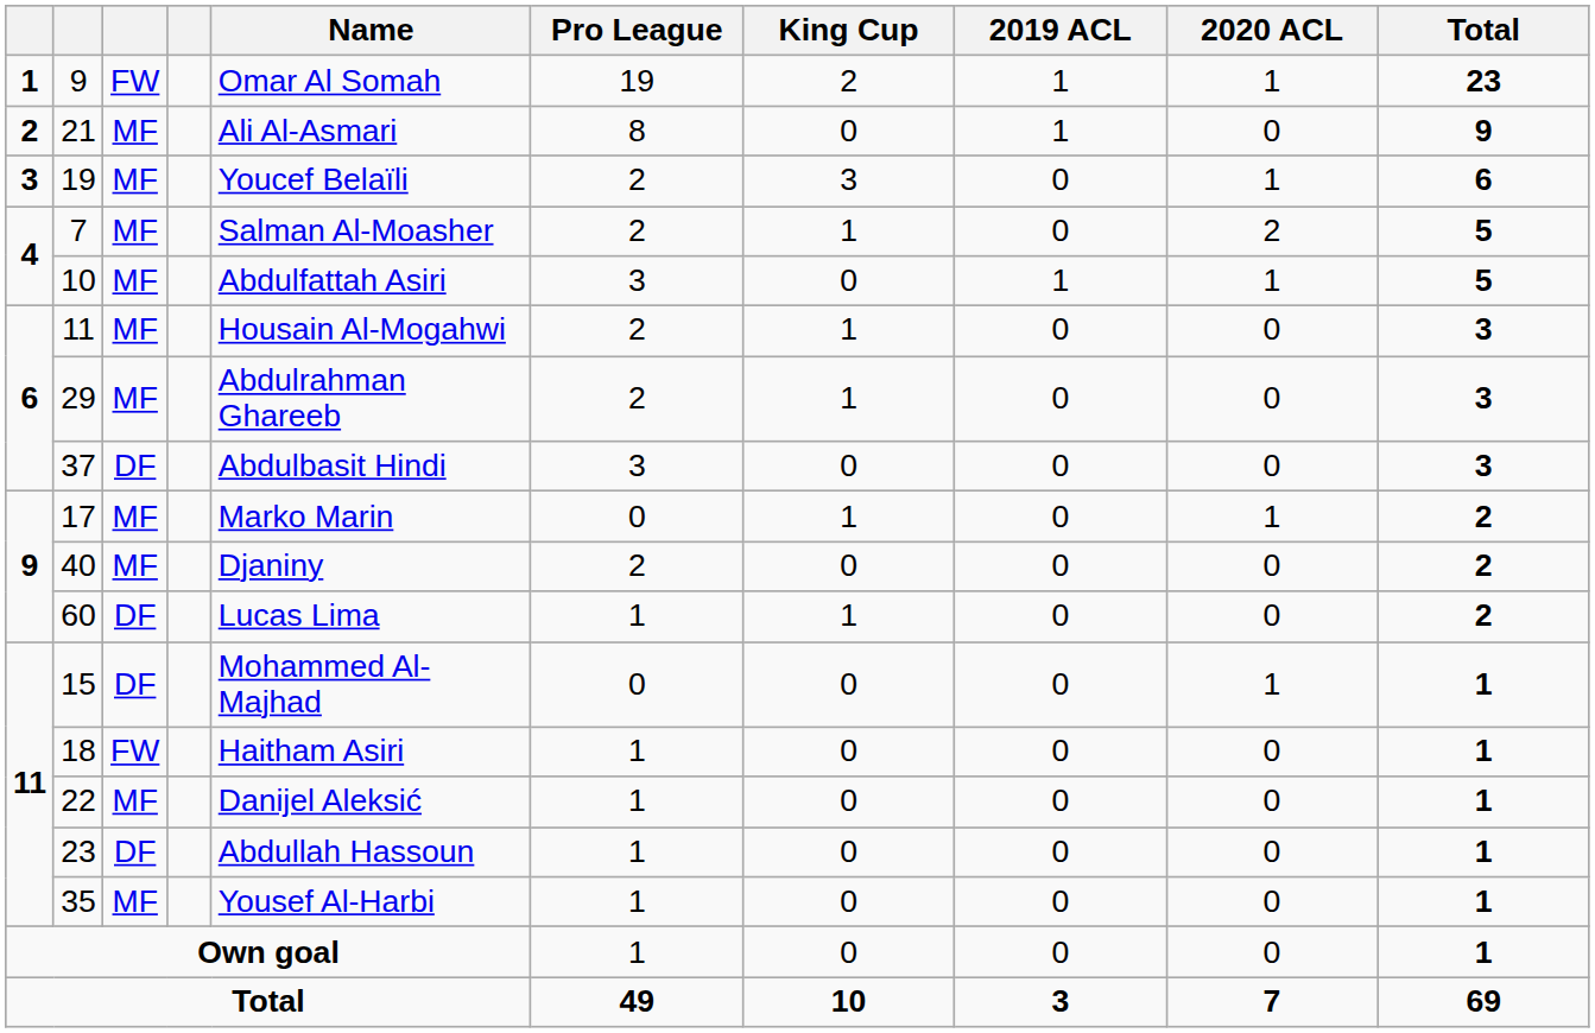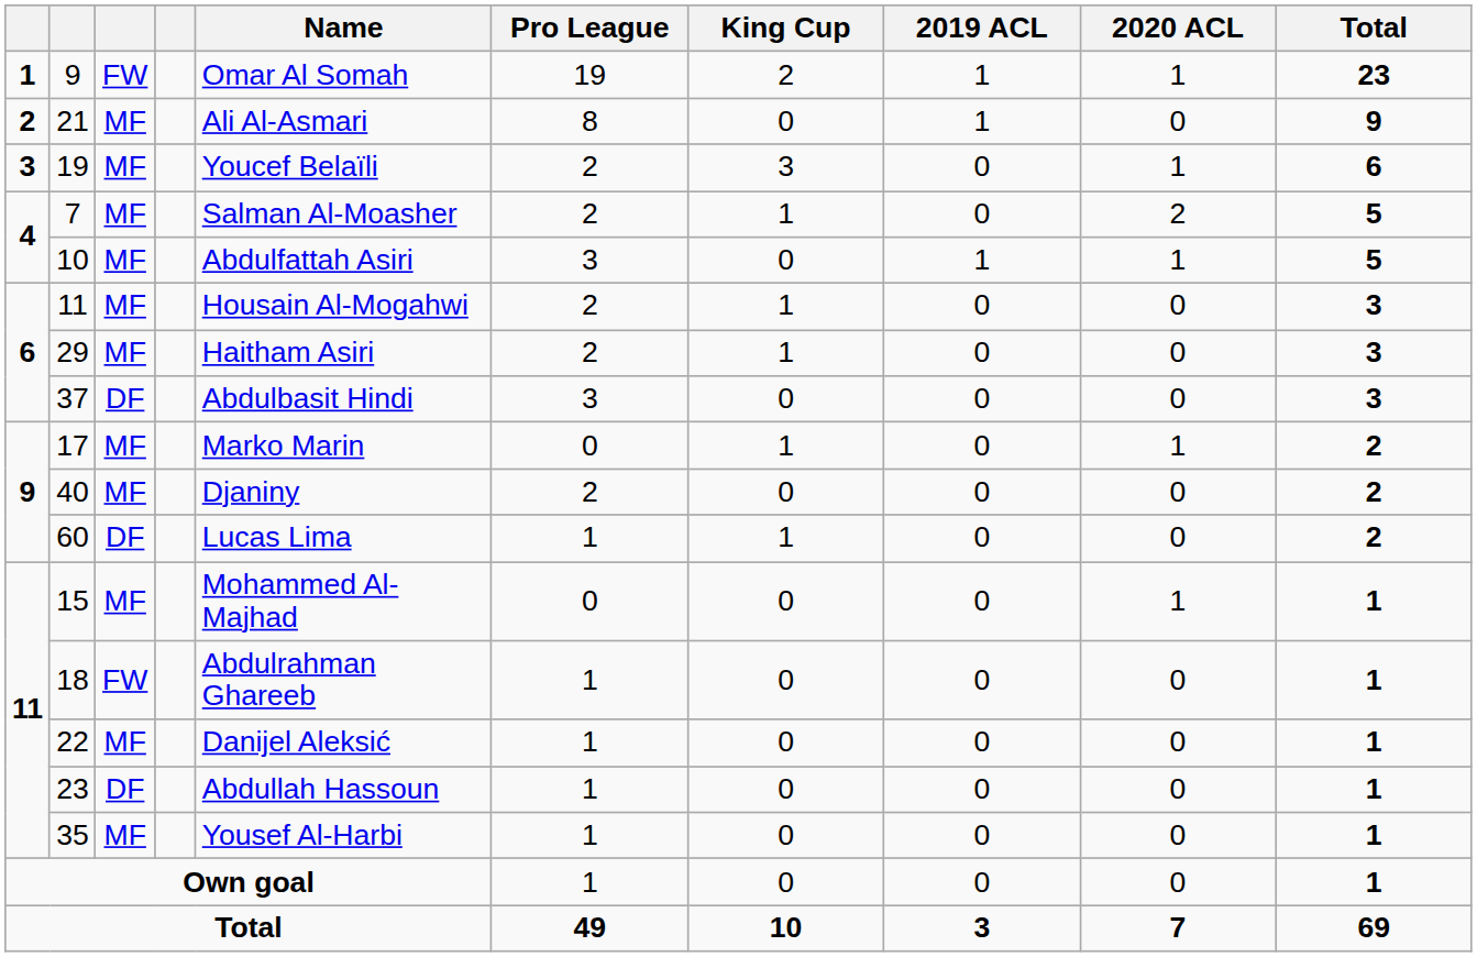 <table class="wikitable" style="text-align:center">
 <tr>
 <th width=15></th>
 <th width=15></th>
 <th width=15></th>
 <th width=15></th>
 <th width=155>Name</th>
 <th width=100>Pro League</th>
 <th width=100>King Cup</th>
 <th width=100>2019 ACL</th>
 <th width=100>2020 ACL</th>
 <th width=100>Total</th>
 </tr>
 <tr>
 <td><strong>1</strong></td>
 <td>9</td>
 <td><a href='#'>FW</a></td>
 <td></td>
 <td align=left><a href='#'>Omar Al Somah</a></td>
 <td>19</td>
 <td>2</td>
 <td>1</td>
 <td>1</td>
 <td><strong>23</strong></td>
 </tr>
 <tr>
 <td><strong>2</strong></td>
 <td>21</td>
 <td><a href='#'>MF</a></td>
 <td></td>
 <td align=left><a href='#'>Ali Al-Asmari</a></td>
 <td>8</td>
 <td>0</td>
 <td>1</td>
 <td>0</td>
 <td><strong>9</strong></td>
 </tr>
 <tr>
 <td><strong>3</strong></td>
 <td>19</td>
 <td><a href='#'>MF</a></td>
 <td></td>
 <td align=left><a href='#'>Youcef Belaïli</a></td>
 <td>2</td>
 <td>3</td>
 <td>0</td>
 <td>1</td>
 <td><strong>6</strong></td>
 </tr>
 <tr>
 <td rowspan=2><strong>4</strong></td>
 <td>7</td>
 <td><a href='#'>MF</a></td>
 <td></td>
 <td align=left><a href='#'>Salman Al-Moasher</a></td>
 <td>2</td>
 <td>1</td>
 <td>0</td>
 <td>2</td>
 <td><strong>5</strong></td>
 </tr>
 <tr>
 <td>10</td>
 <td><a href='#'>MF</a></td>
 <td></td>
 <td align=left><a href='#'>Abdulfattah Asiri</a></td>
 <td>3</td>
 <td>0</td>
 <td>1</td>
 <td>1</td>
 <td><strong>5</strong></td>
 </tr>
 <tr>
 <td rowspan=3><strong>6</strong></td>
 <td>11</td>
 <td><a href='#'>MF</a></td>
 <td></td>
 <td align=left><a href='#'>Housain Al-Mogahwi</a></td>
 <td>2</td>
 <td>1</td>
 <td>0</td>
 <td>0</td>
 <td><strong>3</strong></td>
 </tr>
 <tr>
 <td>29</td>
 <td><a href='#'>MF</a></td>
 <td></td>
-<td align=left><a href='#'>Abdulrahman Ghareeb</a></td>
+<td align=left><a href='#'>Haitham Asiri</a></td>
 <td>2</td>
 <td>1</td>
 <td>0</td>
 <td>0</td>
 <td><strong>3</strong></td>
 </tr>
 <tr>
 <td>37</td>
 <td><a href='#'>DF</a></td>
 <td></td>
 <td align=left><a href='#'>Abdulbasit Hindi</a></td>
 <td>3</td>
 <td>0</td>
 <td>0</td>
 <td>0</td>
 <td><strong>3</strong></td>
 </tr>
 <tr>
 <td rowspan=3><strong>9</strong></td>
 <td>17</td>
 <td><a href='#'>MF</a></td>
 <td></td>
 <td align=left><a href='#'>Marko Marin</a></td>
 <td>0</td>
 <td>1</td>
 <td>0</td>
 <td>1</td>
 <td><strong>2</strong></td>
 </tr>
 <tr>
 <td>40</td>
 <td><a href='#'>MF</a></td>
 <td></td>
 <td align=left><a href='#'>Djaniny</a></td>
 <td>2</td>
 <td>0</td>
 <td>0</td>
 <td>0</td>
 <td><strong>2</strong></td>
 </tr>
 <tr>
 <td>60</td>
 <td><a href='#'>DF</a></td>
 <td></td>
 <td align=left><a href='#'>Lucas Lima</a></td>
 <td>1</td>
 <td>1</td>
 <td>0</td>
 <td>0</td>
 <td><strong>2</strong></td>
 </tr>
 <tr>
 <td rowspan=5><strong>11</strong></td>
 <td>15</td>
-<td><a href='#'>DF</a></td>
+<td><a href='#'>MF</a></td>
 <td></td>
 <td align=left><a href='#'>Mohammed Al-Majhad</a></td>
 <td>0</td>
 <td>0</td>
 <td>0</td>
 <td>1</td>
 <td><strong>1</strong></td>
 </tr>
 <tr>
 <td>18</td>
 <td><a href='#'>FW</a></td>
 <td></td>
-<td align=left><a href='#'>Haitham Asiri</a></td>
+<td align=left><a href='#'>Abdulrahman Ghareeb</a></td>
 <td>1</td>
 <td>0</td>
 <td>0</td>
 <td>0</td>
 <td><strong>1</strong></td>
 </tr>
 <tr>
 <td>22</td>
 <td><a href='#'>MF</a></td>
 <td></td>
 <td align=left><a href='#'>Danijel Aleksić</a></td>
 <td>1</td>
 <td>0</td>
 <td>0</td>
 <td>0</td>
 <td><strong>1</strong></td>
 </tr>
 <tr>
 <td>23</td>
 <td><a href='#'>DF</a></td>
 <td></td>
 <td align=left><a href='#'>Abdullah Hassoun</a></td>
 <td>1</td>
 <td>0</td>
 <td>0</td>
 <td>0</td>
 <td><strong>1</strong></td>
 </tr>
 <tr>
 <td>35</td>
 <td><a href='#'>MF</a></td>
 <td></td>
 <td align=left><a href='#'>Yousef Al-Harbi</a></td>
 <td>1</td>
 <td>0</td>
 <td>0</td>
 <td>0</td>
 <td><strong>1</strong></td>
 </tr>
 <tr>
 <td colspan=5><strong>Own goal</strong></td>
 <td>1</td>
 <td>0</td>
 <td>0</td>
 <td>0</td>
 <td><strong>1</strong></td>
 </tr>
 <tr>
 <td colspan=5><strong>Total</strong></td>
 <td><strong>49</strong></td>
 <td><strong>10</strong></td>
 <td><strong>3</strong></td>
 <td><strong>7</strong></td>
 <td><strong>69</strong></td>
 </tr>
 </table>
